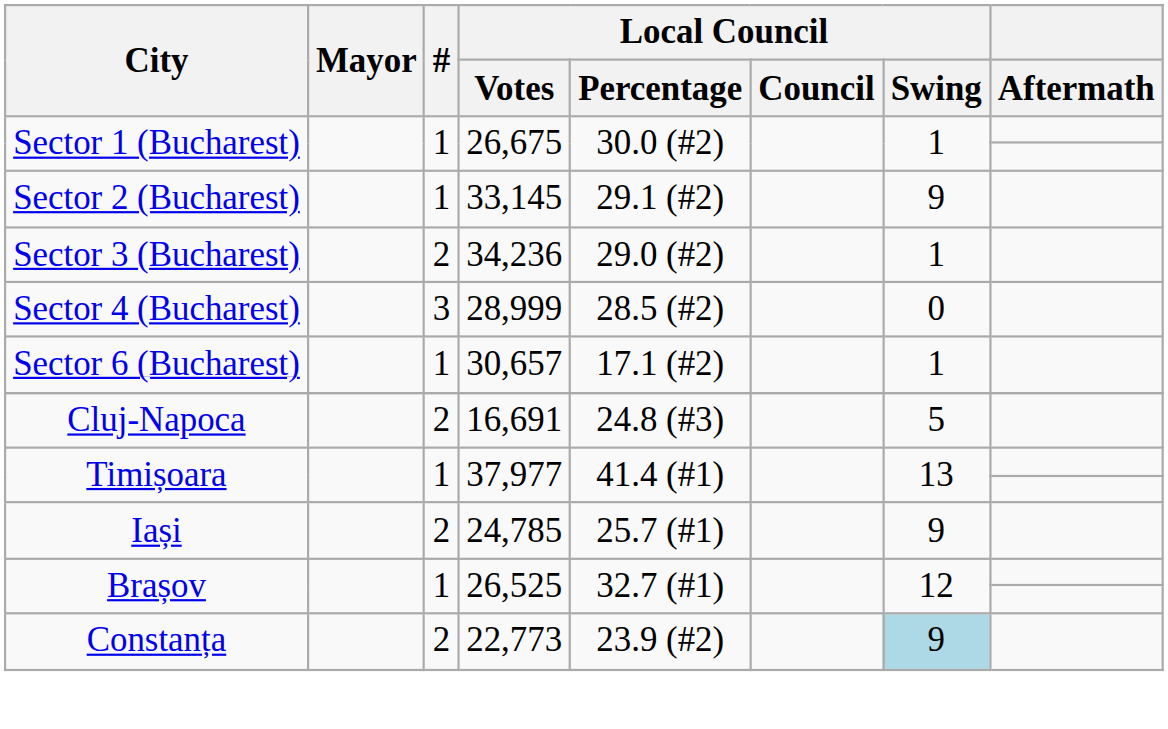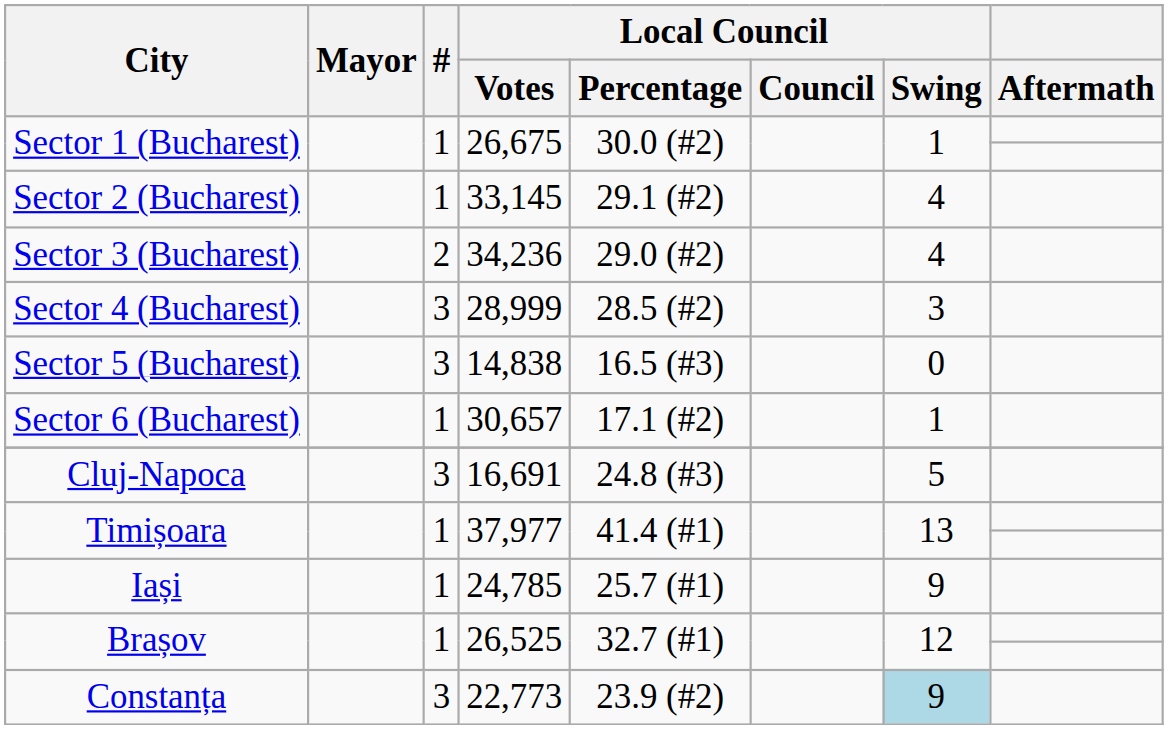 <table class="wikitable collapsible collapsed"  style="text-align:center;">
 <tr>
 <th rowspan="2">City</th>
 <th rowspan="2">Mayor</th>
 <th rowspan="2">#</th>
 <th colspan="4">Local Council</th>
 <th></th>
 </tr>
 <tr>
 <th>Votes</th>
 <th>Percentage</th>
 <th>Council</th>
 <th>Swing</th>
 <th>Aftermath</th>
 </tr>
 <tr>
 <td rowspan="2"><a href='#'>Sector 1 (Bucharest)</a></td>
 <td rowspan="2"></td>
 <td rowspan="2">1</td>
 <td rowspan="2">26,675</td>
 <td rowspan="2">30.0 (#2)</td>
 <td rowspan="2"></td>
 <td rowspan="2"> 1</td>
 <td></td>
 </tr>
 <tr>
 <td></td>
 </tr>
 <tr>
 <td><a href='#'>Sector 2 (Bucharest)</a></td>
 <td></td>
 <td>1</td>
 <td>33,145</td>
 <td>29.1 (#2)</td>
 <td></td>
-<td> 9</td>
+<td> 4</td>
 <td></td>
 </tr>
 <tr>
 <td><a href='#'>Sector 3 (Bucharest)</a></td>
 <td></td>
 <td>2</td>
 <td>34,236</td>
 <td>29.0 (#2)</td>
 <td></td>
-<td> 1</td>
+<td> 4</td>
 <td></td>
 </tr>
 <tr>
 <td><a href='#'>Sector 4 (Bucharest)</a></td>
 <td></td>
 <td>3</td>
 <td>28,999</td>
 <td>28.5 (#2)</td>
+<td></td>
+<td> 3</td>
+<td></td>
+</tr>
+<tr>
+<td><a href='#'>Sector 5 (Bucharest)</a></td>
+<td></td>
+<td>3</td>
+<td>14,838</td>
+<td>16.5 (#3)</td>
 <td></td>
 <td> 0</td>
 <td></td>
 </tr>
 <tr>
 <td><a href='#'>Sector 6 (Bucharest)</a></td>
 <td></td>
 <td>1</td>
 <td>30,657</td>
 <td>17.1 (#2)</td>
 <td></td>
 <td> 1</td>
 <td></td>
 </tr>
 <tr>
 </tr>
 <tr>
 <td><a href='#'>Cluj-Napoca</a></td>
 <td></td>
-<td>2</td>
+<td>3</td>
 <td>16,691</td>
 <td>24.8 (#3)</td>
 <td></td>
 <td> 5</td>
 <td></td>
 </tr>
 <tr>
 <td rowspan="2"><a href='#'>Timișoara</a></td>
 <td rowspan="2"></td>
 <td rowspan="2">1</td>
 <td rowspan="2">37,977</td>
 <td rowspan="2">41.4 (#1)</td>
 <td rowspan="2"></td>
 <td rowspan="2"> 13</td>
 <td></td>
 </tr>
 <tr>
 <td></td>
 </tr>
 <tr>
 <td><a href='#'>Iași</a></td>
 <td></td>
-<td>2</td>
+<td>1</td>
 <td>24,785</td>
 <td>25.7 (#1)</td>
 <td></td>
 <td> 9</td>
 <td></td>
 </tr>
 <tr>
 <td rowspan="2"><a href='#'>Brașov</a></td>
 <td rowspan="2"></td>
 <td rowspan="2">1</td>
 <td rowspan="2">26,525</td>
 <td rowspan="2">32.7 (#1)</td>
 <td rowspan="2"></td>
 <td rowspan="2"> 12</td>
 <td></td>
 </tr>
 <tr>
 <td></td>
 </tr>
 <tr>
 <td><a href='#'>Constanța</a></td>
 <td></td>
-<td>2</td>
+<td>3</td>
 <td>22,773</td>
 <td>23.9 (#2)</td>
 <td></td>
 <td style="background: lightblue;"> 9</td>
 <td></td>
 </tr>
 </table>
